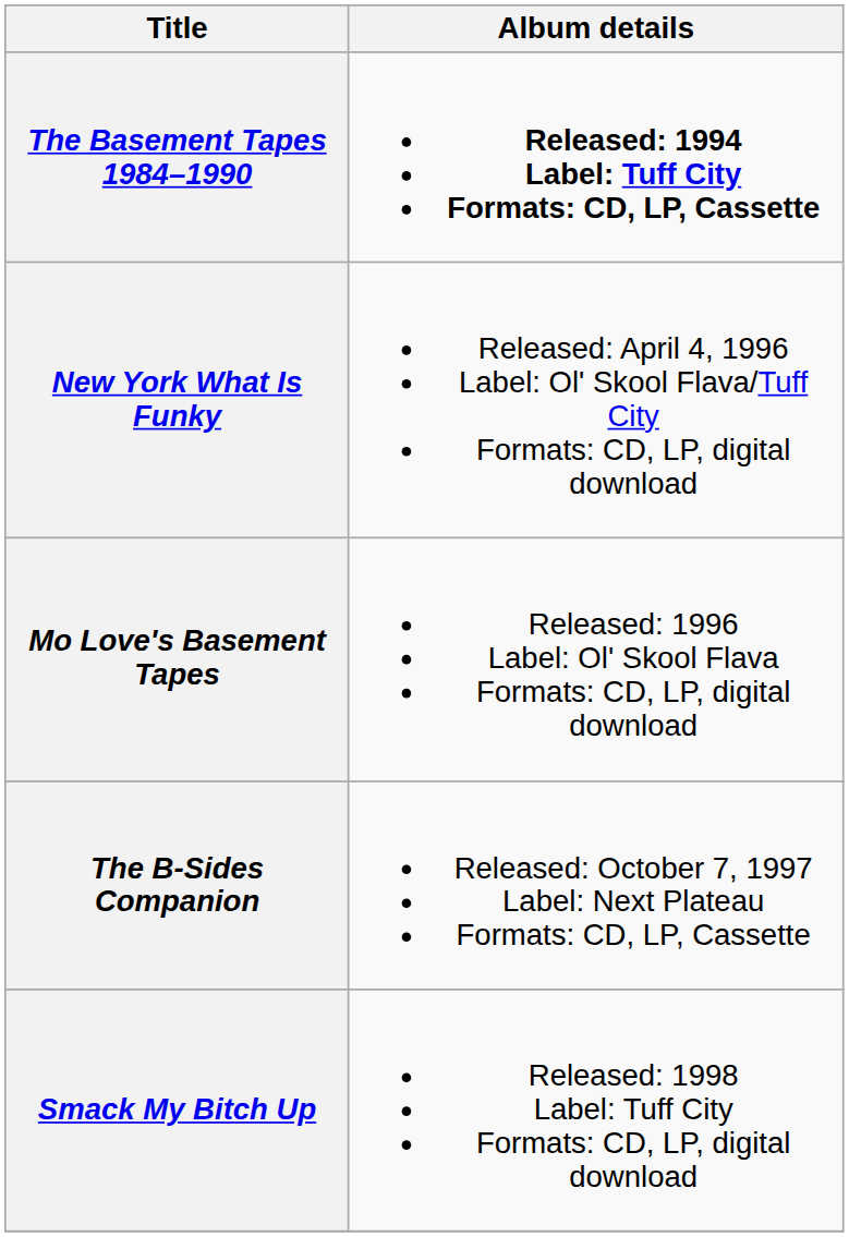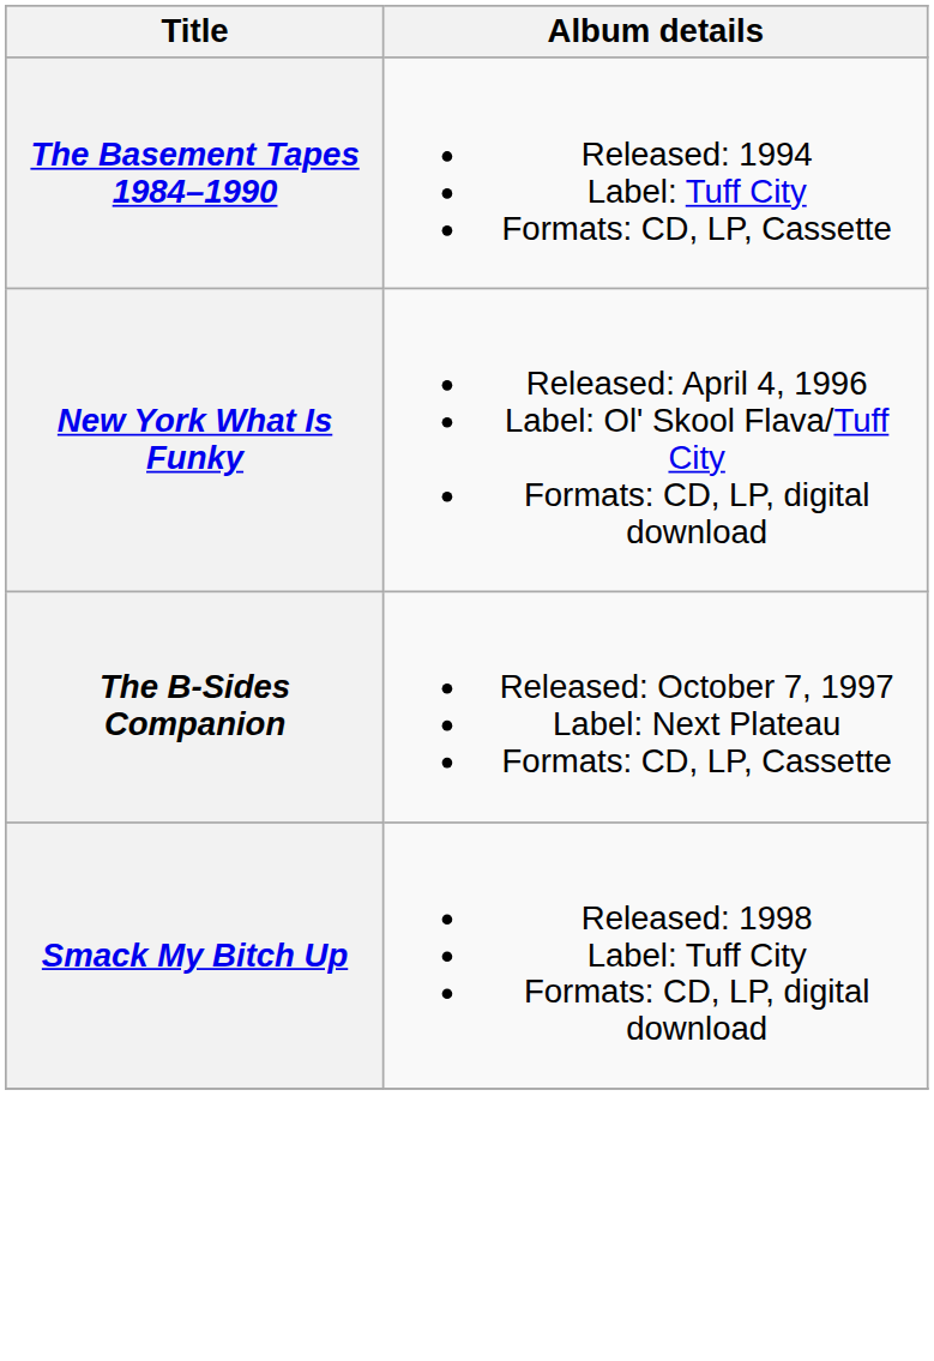 <table class="wikitable plainrowheaders" style="text-align:center;">
 <tr>
 <th scope="col" rowspan="1" style="width:11em;">Title</th>
 <th scope="col" rowspan="1" style="width:16em;">Album details</th>
 </tr>
 <tr>
 <th scope="row"><em><a href='#'>The Basement Tapes 1984–1990</a></em></th>
-<td><strong><br><ul><li>Released: 1994</li><li>Label: <a href='#'>Tuff City</a></li><li>Formats: CD, LP, Cassette</li></ul></strong></td>
+<td><br><ul><li>Released: 1994</li><li>Label: <a href='#'>Tuff City</a></li><li>Formats: CD, LP, Cassette</li></ul></td>
 </tr>
 <tr>
 <th scope="row"><em><a href='#'>New York What Is Funky</a></em></th>
 <td><br><ul><li>Released: April 4, 1996</li><li>Label: Ol' Skool Flava/<a href='#'>Tuff City</a></li><li>Formats: CD, LP, digital download</li></ul></td>
-</tr>
-<tr>
-<th scope="row"><em>Mo Love's Basement Tapes</em></th>
-<td><br><ul><li>Released: 1996</li><li>Label: Ol' Skool Flava</li><li>Formats: CD, LP, digital download</li></ul></td>
 </tr>
 <tr>
 <th scope="row"><em>The B-Sides Companion</em></th>
 <td><br><ul><li>Released: October 7, 1997</li><li>Label: Next Plateau</li><li>Formats: CD, LP, Cassette</li></ul></td>
 </tr>
 <tr>
 <th scope="row"><em><a href='#'>Smack My Bitch Up</a></em></th>
 <td><br><ul><li>Released: 1998</li><li>Label: Tuff City</li><li>Formats: CD, LP, digital download</li></ul></td>
 </tr>
 <tr>
 </tr>
 </table>
